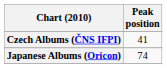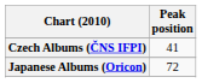 <table class="wikitable sortable plainrowheaders" style="text-align:center">
 <tr>
 <th scope="col">Chart (2010)</th>
 <th scope="col">Peak<br> position</th>
 </tr>
 <tr>
 </tr>
 <tr>
 </tr>
 <tr>
 <th scope="row">Czech Albums (<a href='#'>ČNS IFPI</a>)</th>
 <td align="center">41</td>
 </tr>
 <tr>
 </tr>
 <tr>
 </tr>
 <tr>
 </tr>
 <tr>
 </tr>
 <tr>
 <th scope="row">Japanese Albums (<a href='#'>Oricon</a>)</th>
-<td style="text-align:center;">74</td>
+<td style="text-align:center;">72</td>
 </tr>
 <tr>
 </tr>
 <tr>
 </tr>
 <tr>
 </tr>
 <tr>
 </tr>
 <tr>
 </tr>
 <tr>
 </tr>
 </table>
